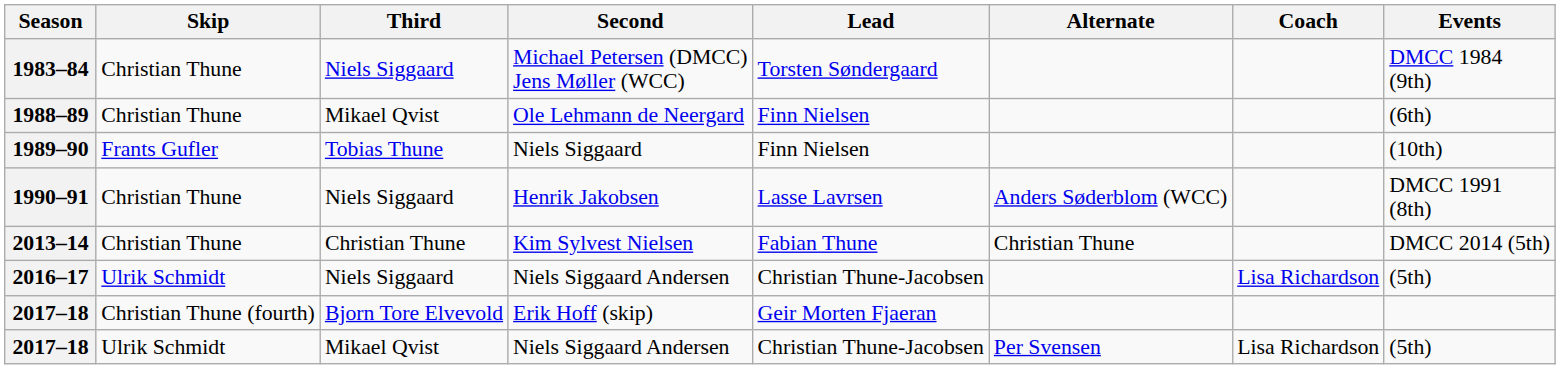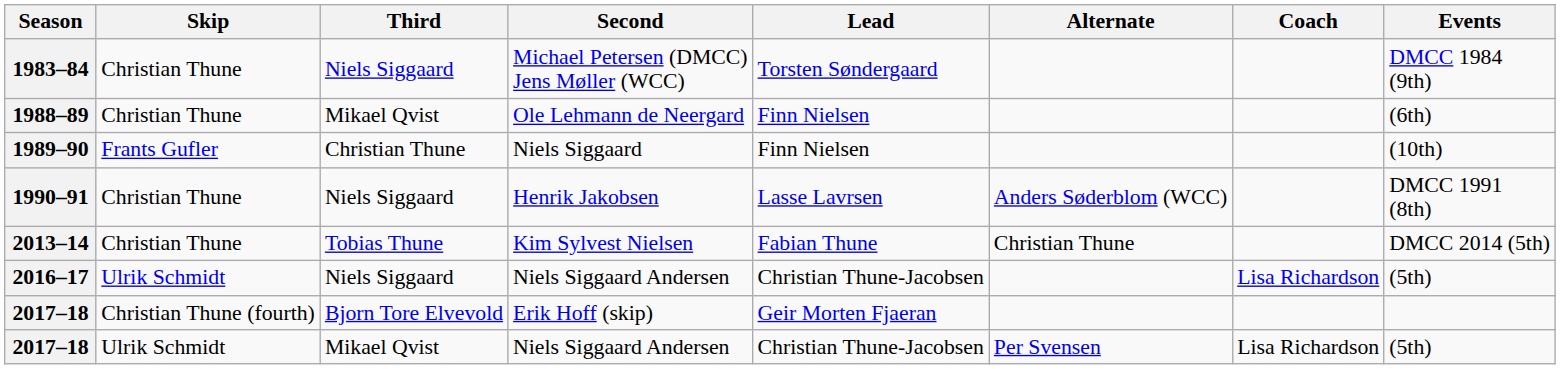 <table class="wikitable">
 <tr>
 <th scope="col" width=60>Season</th>
 <th scope="col">Skip</th>
 <th scope="col">Third</th>
 <th scope="col">Second</th>
 <th scope="col">Lead</th>
 <th scope="col">Alternate</th>
 <th scope="col">Coach</th>
 <th scope="col">Events</th>
 </tr>
 <tr>
 <th scope="row">1983–84</th>
 <td>Christian Thune</td>
 <td><a href='#'>Niels Siggaard</a></td>
 <td><a href='#'>Michael Petersen</a> (DMCC)<br><a href='#'>Jens Møller</a> (WCC)</td>
 <td><a href='#'>Torsten Søndergaard</a></td>
 <td></td>
 <td></td>
 <td><a href='#'>DMCC</a> 1984 <br> (9th)</td>
 </tr>
 <tr>
 <th scope="row">1988–89</th>
 <td>Christian Thune</td>
 <td>Mikael Qvist</td>
 <td><a href='#'>Ole Lehmann de Neergard</a></td>
 <td><a href='#'>Finn Nielsen</a></td>
 <td></td>
 <td></td>
 <td> (6th)</td>
 </tr>
 <tr>
 <th scope="row">1989–90</th>
 <td><a href='#'>Frants Gufler</a></td>
-<td><a href='#'>Tobias Thune</a></td>
+<td>Christian Thune</td>
 <td>Niels Siggaard</td>
 <td>Finn Nielsen</td>
 <td></td>
 <td></td>
 <td> (10th)</td>
 </tr>
 <tr>
 <th scope="row">1990–91</th>
 <td>Christian Thune</td>
 <td>Niels Siggaard</td>
 <td><a href='#'>Henrik Jakobsen</a></td>
 <td><a href='#'>Lasse Lavrsen</a></td>
 <td><a href='#'>Anders Søderblom</a> (WCC)</td>
 <td></td>
 <td>DMCC 1991 <br> (8th)</td>
 </tr>
 <tr>
 <th scope="row">2013–14</th>
 <td>Christian Thune</td>
-<td>Christian Thune</td>
+<td><a href='#'>Tobias Thune</a></td>
 <td><a href='#'>Kim Sylvest Nielsen</a></td>
 <td><a href='#'>Fabian Thune</a></td>
 <td>Christian Thune</td>
 <td></td>
 <td>DMCC 2014 (5th)</td>
 </tr>
 <tr>
 <th scope="row">2016–17</th>
 <td><a href='#'>Ulrik Schmidt</a></td>
 <td>Niels Siggaard</td>
 <td>Niels Siggaard Andersen</td>
 <td>Christian Thune-Jacobsen</td>
 <td></td>
 <td><a href='#'>Lisa Richardson</a></td>
 <td> (5th)</td>
 </tr>
 <tr>
 <th scope="row">2017–18</th>
 <td>Christian Thune (fourth)</td>
 <td><a href='#'>Bjorn Tore Elvevold</a></td>
 <td><a href='#'>Erik Hoff</a> (skip)</td>
 <td><a href='#'>Geir Morten Fjaeran</a></td>
 <td></td>
 <td></td>
 <td></td>
 </tr>
 <tr>
 <th scope="row">2017–18</th>
 <td>Ulrik Schmidt</td>
 <td>Mikael Qvist</td>
 <td>Niels Siggaard Andersen</td>
 <td>Christian Thune-Jacobsen</td>
 <td><a href='#'>Per Svensen</a></td>
 <td>Lisa Richardson</td>
 <td> (5th)</td>
 </tr>
 </table>
